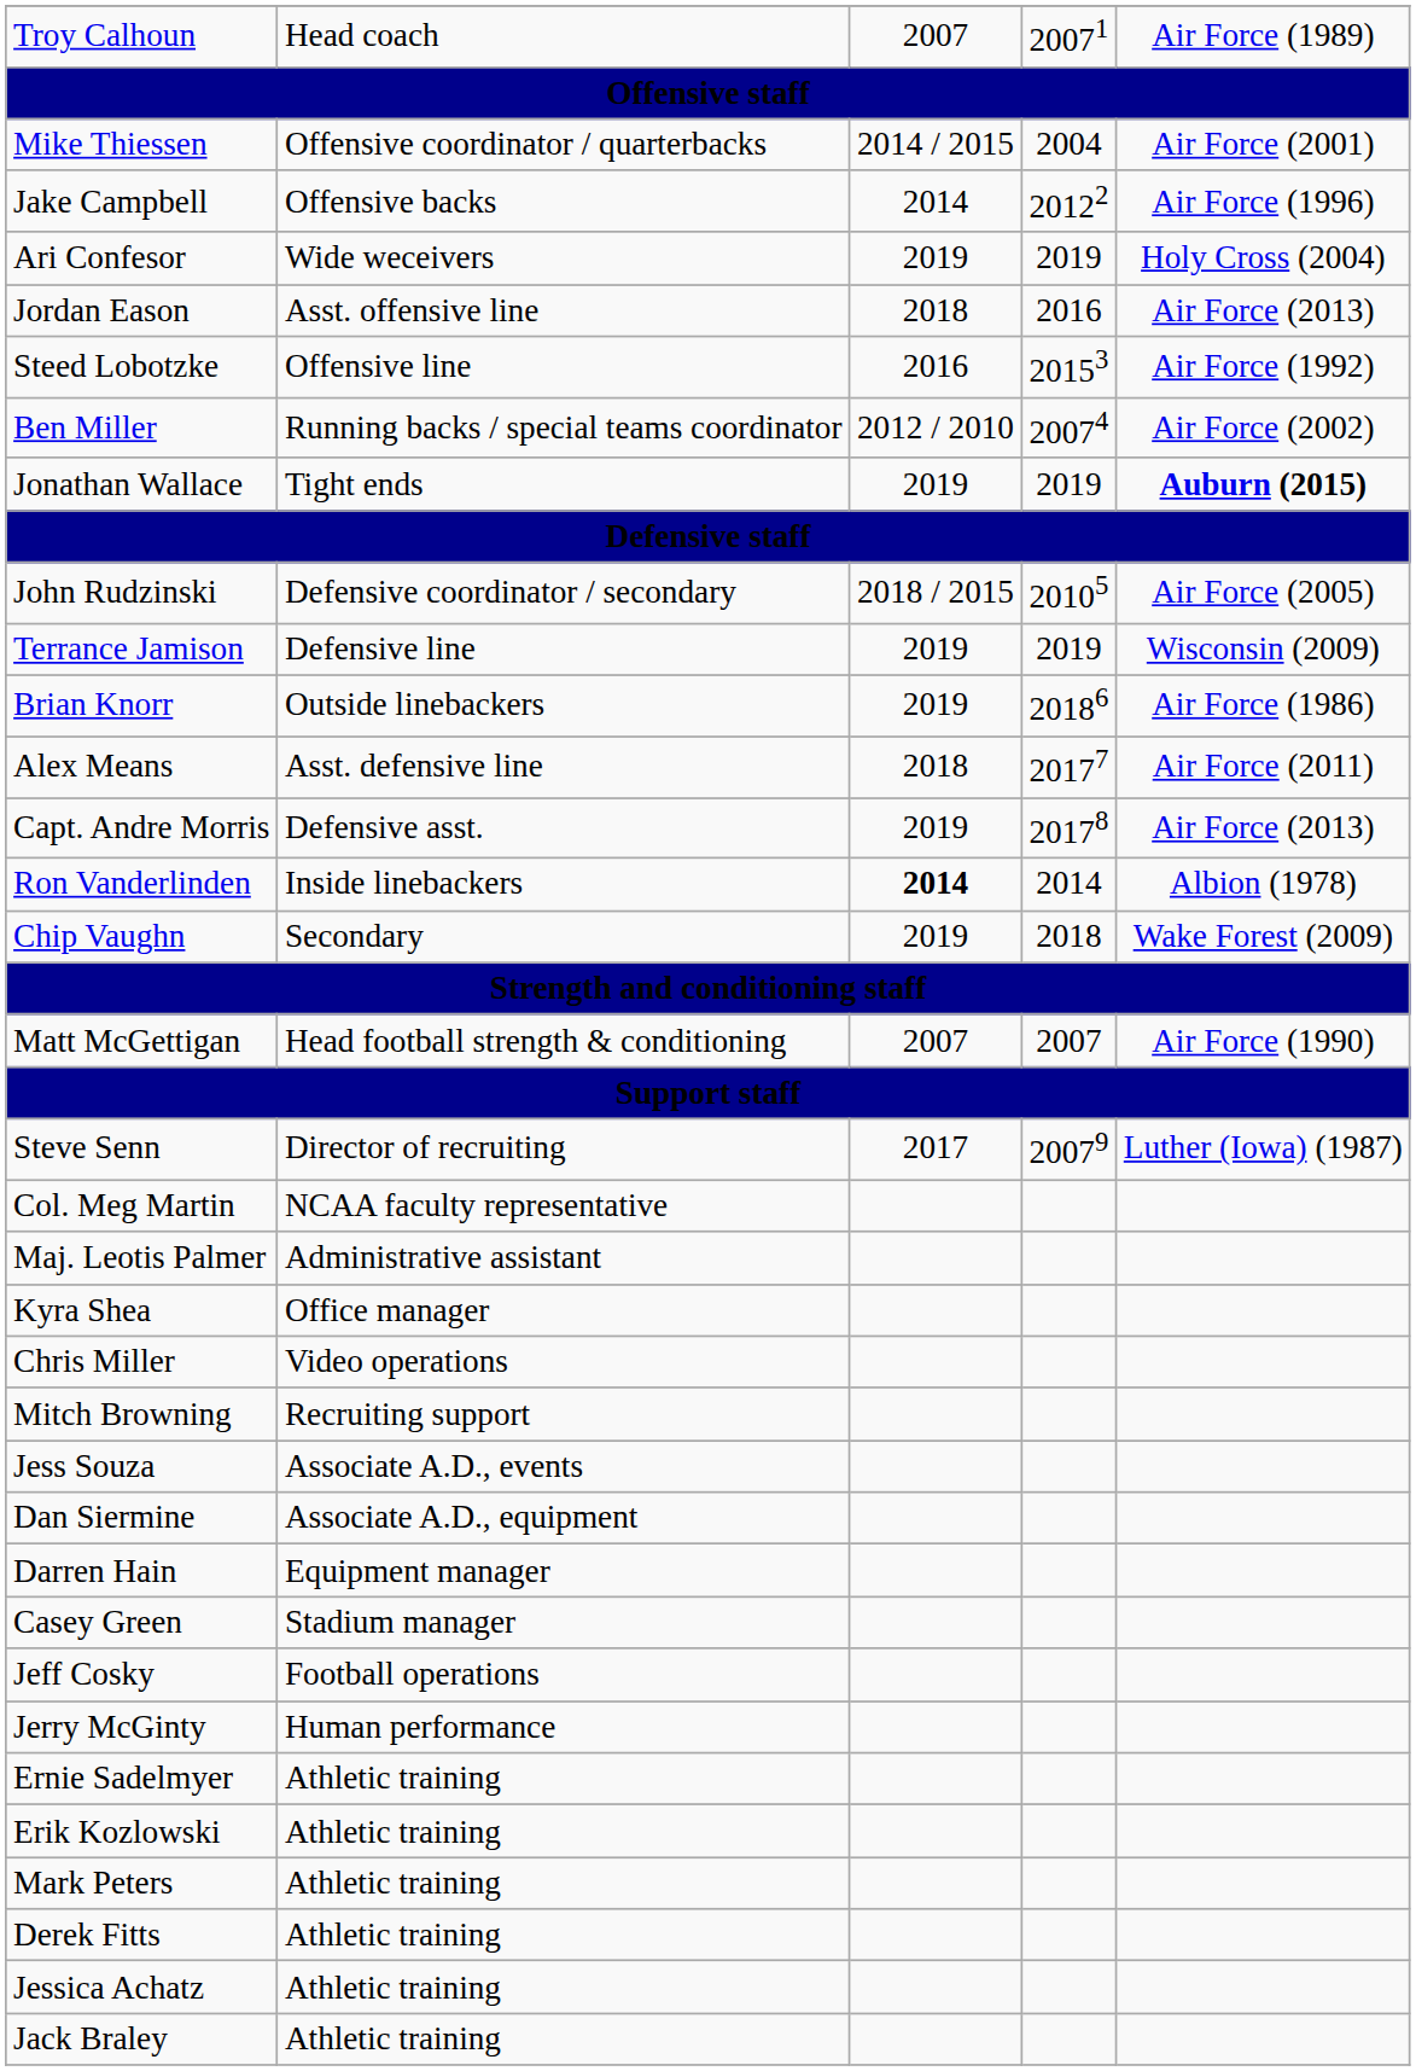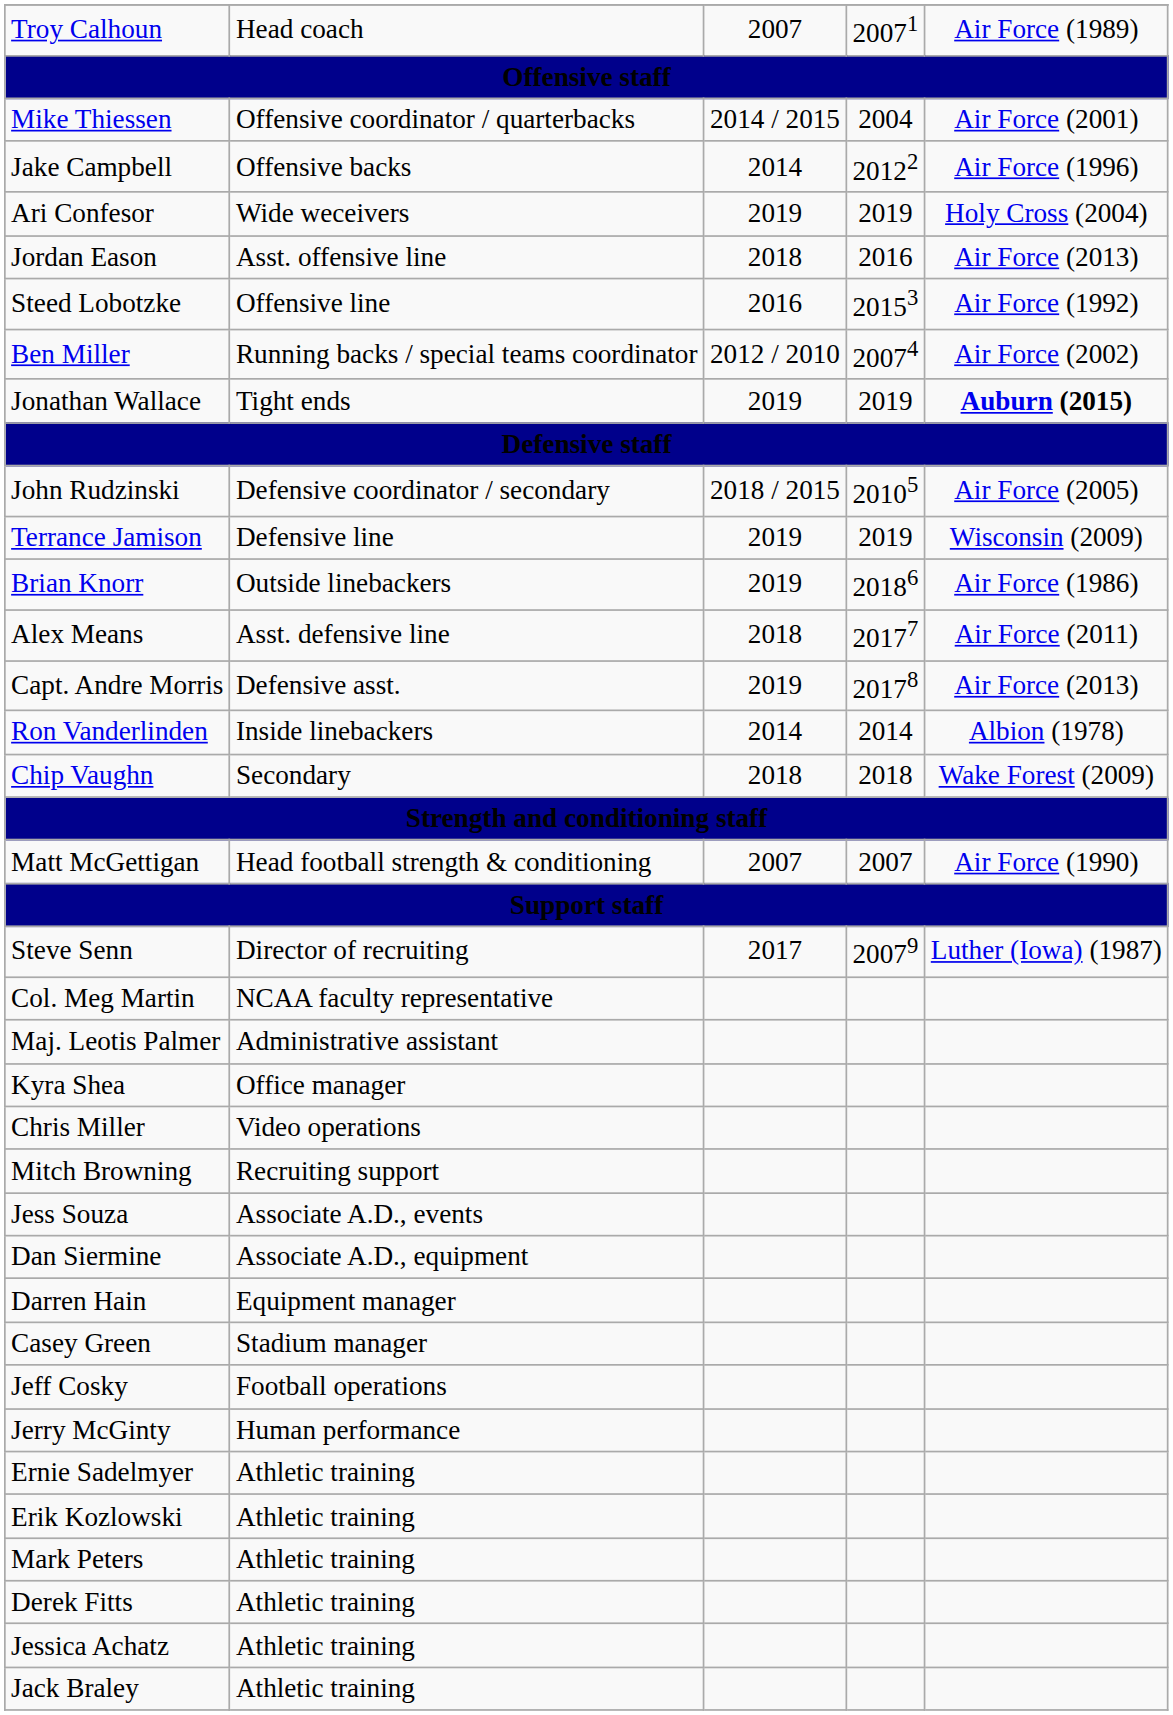 <table class="wikitable">
 <tr>
 </tr>
 <tr>
 <td><a href='#'>Troy Calhoun</a></td>
 <td>Head coach</td>
 <td align=center>2007</td>
 <td align=center>2007<sup>1</sup></td>
 <td align=center><a href='#'>Air Force</a> (1989)</td>
 </tr>
 <tr>
 <td colspan="5" style="background:#00008B; text-align: center"><span><strong>Offensive staff</strong></span></td>
 </tr>
 <tr>
 <td><a href='#'>Mike Thiessen</a></td>
 <td>Offensive coordinator / quarterbacks</td>
 <td align=center>2014 / 2015</td>
 <td align=center>2004</td>
 <td align=center><a href='#'>Air Force</a> (2001)</td>
 </tr>
 <tr>
 <td>Jake Campbell</td>
 <td>Offensive backs</td>
 <td align=center>2014</td>
 <td align=center>2012<sup>2</sup></td>
 <td align=center><a href='#'>Air Force</a> (1996)</td>
 </tr>
 <tr>
 <td>Ari Confesor</td>
 <td>Wide weceivers</td>
 <td align=center>2019</td>
 <td align=center>2019</td>
 <td align=center><a href='#'>Holy Cross</a> (2004)</td>
 </tr>
 <tr>
 <td>Jordan Eason</td>
 <td>Asst. offensive line</td>
 <td align=center>2018</td>
 <td align=center>2016</td>
 <td align=center><a href='#'>Air Force</a> (2013)</td>
 </tr>
 <tr>
 <td>Steed Lobotzke</td>
 <td>Offensive line</td>
 <td align=center>2016</td>
 <td align=center>2015<sup>3</sup></td>
 <td align=center><a href='#'>Air Force</a> (1992)</td>
 </tr>
 <tr>
 <td><a href='#'>Ben Miller</a></td>
 <td>Running backs / special teams coordinator</td>
 <td align=center>2012 / 2010</td>
 <td align=center>2007<sup>4</sup></td>
 <td align=center><a href='#'>Air Force</a> (2002)</td>
 </tr>
 <tr>
 <td>Jonathan Wallace</td>
 <td>Tight ends</td>
 <td align=center>2019</td>
 <td align=center>2019</td>
 <td align=center><strong><a href='#'>Auburn</a> (2015)</strong></td>
 </tr>
 <tr>
 <td colspan="5" style="background:#00008B; text-align: center"><span><strong>Defensive staff</strong></span></td>
 </tr>
 <tr>
 <td>John Rudzinski</td>
 <td>Defensive coordinator / secondary</td>
 <td align=center>2018 / 2015</td>
 <td align=center>2010<sup>5</sup></td>
 <td align=center><a href='#'>Air Force</a> (2005)</td>
 </tr>
 <tr>
 <td><a href='#'>Terrance Jamison</a></td>
 <td>Defensive line</td>
 <td align=center>2019</td>
 <td align=center>2019</td>
 <td align=center><a href='#'>Wisconsin</a> (2009)</td>
 </tr>
 <tr>
 <td><a href='#'>Brian Knorr</a></td>
 <td>Outside linebackers</td>
 <td align=center>2019</td>
 <td align=center>2018<sup>6</sup></td>
 <td align=center><a href='#'>Air Force</a> (1986)</td>
 </tr>
 <tr>
 <td>Alex Means</td>
 <td>Asst. defensive line</td>
 <td align=center>2018</td>
 <td align=center>2017<sup>7</sup></td>
 <td align=center><a href='#'>Air Force</a> (2011)</td>
 </tr>
 <tr>
 <td>Capt. Andre Morris</td>
 <td>Defensive asst.</td>
 <td align=center>2019</td>
 <td align=center>2017<sup>8</sup></td>
 <td align=center><a href='#'>Air Force</a> (2013)</td>
 </tr>
 <tr>
 <td><a href='#'>Ron Vanderlinden</a></td>
 <td>Inside linebackers</td>
-<td align=center><strong>2014</strong></td>
+<td align=center>2014</td>
 <td align=center>2014</td>
 <td align=center><a href='#'>Albion</a> (1978)</td>
 </tr>
 <tr>
 <td><a href='#'>Chip Vaughn</a></td>
 <td>Secondary</td>
-<td align=center>2019</td>
+<td align=center>2018</td>
 <td align=center>2018</td>
 <td align=center><a href='#'>Wake Forest</a> (2009)</td>
 </tr>
 <tr>
 <td colspan="5" style="background:#00008B; text-align: center"><span><strong>Strength and conditioning staff</strong></span></td>
 </tr>
 <tr>
 <td>Matt McGettigan</td>
 <td>Head football strength & conditioning</td>
 <td align=center>2007</td>
 <td align=center>2007</td>
 <td align=center><a href='#'>Air Force</a> (1990)</td>
 </tr>
 <tr>
 <td colspan="5" style="background:#00008B; text-align: center"><span><strong>Support staff</strong></span></td>
 </tr>
 <tr>
 <td>Steve Senn</td>
 <td>Director of recruiting</td>
 <td align=center>2017</td>
 <td align=center>2007<sup>9</sup></td>
 <td align=center><a href='#'>Luther (Iowa)</a> (1987)</td>
 </tr>
 <tr>
 <td>Col. Meg Martin</td>
 <td>NCAA faculty representative</td>
 <td align=center></td>
 <td align=center></td>
 <td align=center></td>
 </tr>
 <tr>
 <td>Maj. Leotis Palmer</td>
 <td>Administrative assistant</td>
 <td align=center></td>
 <td align=center></td>
 <td align=center></td>
 </tr>
 <tr>
 <td>Kyra Shea</td>
 <td>Office manager</td>
 <td align=center></td>
 <td align=center></td>
 <td align=center></td>
 </tr>
 <tr>
 <td>Chris Miller</td>
 <td>Video operations</td>
 <td align=center></td>
 <td align=center></td>
 <td align=center></td>
 </tr>
 <tr>
 <td>Mitch Browning</td>
 <td>Recruiting support</td>
 <td align=center></td>
 <td align=center></td>
 <td align=center></td>
 </tr>
 <tr>
 <td>Jess Souza</td>
 <td>Associate A.D., events</td>
 <td align=center></td>
 <td align=center></td>
 <td align=center></td>
 </tr>
 <tr>
 <td>Dan Siermine</td>
 <td>Associate A.D., equipment</td>
 <td align=center></td>
 <td align=center></td>
 <td align=center></td>
 </tr>
 <tr>
 <td>Darren Hain</td>
 <td>Equipment manager</td>
 <td align=center></td>
 <td align=center></td>
 <td align=center></td>
 </tr>
 <tr>
 <td>Casey Green</td>
 <td>Stadium manager</td>
 <td align=center></td>
 <td align=center></td>
 <td align=center></td>
 </tr>
 <tr>
 <td>Jeff Cosky</td>
 <td>Football operations</td>
 <td align=center></td>
 <td align=center></td>
 <td align=center></td>
 </tr>
 <tr>
 <td>Jerry McGinty</td>
 <td>Human performance</td>
 <td align=center></td>
 <td align=center></td>
 <td align=center></td>
 </tr>
 <tr>
 <td>Ernie Sadelmyer</td>
 <td>Athletic training</td>
 <td align=center></td>
 <td align=center></td>
 <td align=center></td>
 </tr>
 <tr>
 <td>Erik Kozlowski</td>
 <td>Athletic training</td>
 <td align=center></td>
 <td align=center></td>
 <td align=center></td>
 </tr>
 <tr>
 <td>Mark Peters</td>
 <td>Athletic training</td>
 <td align=center></td>
 <td align=center></td>
 <td align=center></td>
 </tr>
 <tr>
 <td>Derek Fitts</td>
 <td>Athletic training</td>
 <td align=center></td>
 <td align=center></td>
 <td align=center></td>
 </tr>
 <tr>
 <td>Jessica Achatz</td>
 <td>Athletic training</td>
 <td align=center></td>
 <td align=center></td>
 <td align=center></td>
 </tr>
 <tr>
 <td>Jack Braley</td>
 <td>Athletic training</td>
 <td align=center></td>
 <td align=center></td>
 <td align=center></td>
 </tr>
 </table>
